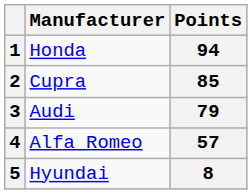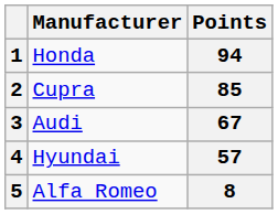 <table class="wikitable">
 <tr>
 <th></th>
 <th>Manufacturer</th>
 <th>Points</th>
 </tr>
 <tr>
 <th>1</th>
 <td><a href='#'>Honda</a></td>
 <th>94</th>
 </tr>
 <tr>
 <th>2</th>
 <td><a href='#'>Cupra</a></td>
 <th>85</th>
 </tr>
 <tr>
 <th>3</th>
 <td><a href='#'>Audi</a></td>
-<th>79</th>
+<th>67</th>
 </tr>
 <tr>
 <th>4</th>
-<td><a href='#'>Alfa Romeo</a></td>
+<td><a href='#'>Hyundai</a></td>
 <th>57</th>
 </tr>
 <tr>
 <th>5</th>
-<td><a href='#'>Hyundai</a></td>
+<td><a href='#'>Alfa Romeo</a></td>
 <th>8</th>
 </tr>
 </table>
